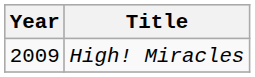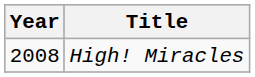 <table class="wikitable">
 <tr>
 <th>Year</th>
 <th>Title</th>
 </tr>
 <tr>
-<td>2009</td>
+<td>2008</td>
 <td><em>High! Miracles</em></td>
 </tr>
 </table>
